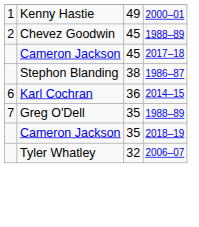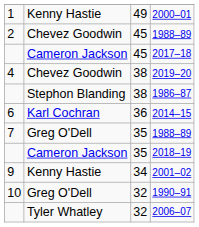 <table class="wikitable">
 <tr>
 </tr>
 <tr>
 <td>1</td>
 <td>Kenny Hastie</td>
 <td>49</td>
 <td style="font-size:80%;"><a href='#'>2000–01</a></td>
 </tr>
 <tr>
 <td>2</td>
 <td>Chevez Goodwin</td>
 <td>45</td>
 <td style="font-size:80%;"><a href='#'>1988–89</a></td>
 </tr>
 <tr>
 <td></td>
 <td><a href='#'>Cameron Jackson</a></td>
 <td>45</td>
 <td style="font-size:80%;"><a href='#'>2017–18</a></td>
+</tr>
+<tr>
+<td>4</td>
+<td>Chevez Goodwin</td>
+<td>38</td>
+<td style="font-size:80%;"><a href='#'>2019–20</a></td>
 </tr>
 <tr>
 <td></td>
 <td>Stephon Blanding</td>
 <td>38</td>
 <td style="font-size:80%;"><a href='#'>1986–87</a></td>
 </tr>
 <tr>
 <td>6</td>
 <td><a href='#'>Karl Cochran</a></td>
 <td>36</td>
 <td style="font-size:80%;"><a href='#'>2014–15</a></td>
 </tr>
 <tr>
 <td>7</td>
 <td>Greg O'Dell</td>
 <td>35</td>
 <td style="font-size:80%;"><a href='#'>1988–89</a></td>
 </tr>
 <tr>
 <td></td>
 <td><a href='#'>Cameron Jackson</a></td>
 <td>35</td>
 <td style="font-size:80%;"><a href='#'>2018–19</a></td>
 </tr>
 <tr>
+<td>9</td>
+<td>Kenny Hastie</td>
+<td>34</td>
+<td style="font-size:80%;"><a href='#'>2001–02</a></td>
+</tr>
+<tr>
+<td>10</td>
+<td>Greg O'Dell</td>
+<td>32</td>
+<td style="font-size:80%;"><a href='#'>1990–91</a></td>
+</tr>
+<tr>
 <td></td>
 <td>Tyler Whatley</td>
 <td>32</td>
 <td style="font-size:80%;"><a href='#'>2006–07</a></td>
 </tr>
 </table>
